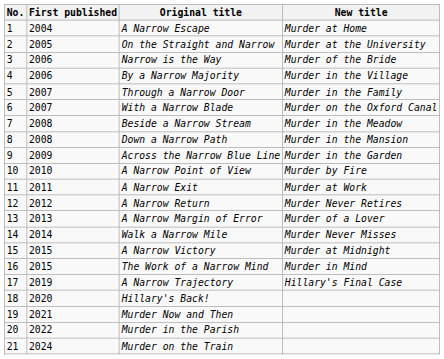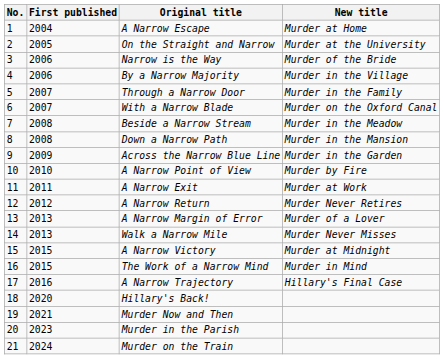 <table class="wikitable">
 <tr>
 <th>No.</th>
 <th>First published</th>
 <th>Original title</th>
 <th>New title</th>
 </tr>
 <tr>
 <td>1</td>
 <td>2004</td>
 <td><em>A Narrow Escape</em></td>
 <td><em>Murder at Home</em></td>
 </tr>
 <tr>
 <td>2</td>
 <td>2005</td>
 <td><em>On the Straight and Narrow</em></td>
 <td><em>Murder at the University</em></td>
 </tr>
 <tr>
 <td>3</td>
 <td>2006</td>
 <td><em>Narrow is the Way</em></td>
 <td><em>Murder of the Bride</em></td>
 </tr>
 <tr>
 <td>4</td>
 <td>2006</td>
 <td><em>By a Narrow Majority</em></td>
 <td><em>Murder in the Village</em></td>
 </tr>
 <tr>
 <td>5</td>
 <td>2007</td>
 <td><em>Through a Narrow Door</em></td>
 <td><em>Murder in the Family</em></td>
 </tr>
 <tr>
 <td>6</td>
 <td>2007</td>
 <td><em>With a Narrow Blade</em></td>
 <td><em>Murder on the Oxford Canal</em></td>
 </tr>
 <tr>
 <td>7</td>
 <td>2008</td>
 <td><em>Beside a Narrow Stream</em></td>
 <td><em>Murder in the Meadow</em></td>
 </tr>
 <tr>
 <td>8</td>
 <td>2008</td>
 <td><em>Down a Narrow Path</em></td>
 <td><em>Murder in the Mansion</em></td>
 </tr>
 <tr>
 <td>9</td>
 <td>2009</td>
 <td><em>Across the Narrow Blue Line</em></td>
 <td><em>Murder in the Garden</em></td>
 </tr>
 <tr>
 <td>10</td>
 <td>2010</td>
 <td><em>A Narrow Point of View</em></td>
 <td><em>Murder by Fire</em></td>
 </tr>
 <tr>
 <td>11</td>
 <td>2011</td>
 <td><em>A Narrow Exit</em></td>
 <td><em>Murder at Work</em></td>
 </tr>
 <tr>
 <td>12</td>
 <td>2012</td>
 <td><em>A Narrow Return</em></td>
 <td><em>Murder Never Retires</em></td>
 </tr>
 <tr>
 <td>13</td>
 <td>2013</td>
 <td><em>A Narrow Margin of Error</em></td>
 <td><em>Murder of a Lover</em></td>
 </tr>
 <tr>
 <td>14</td>
-<td>2014</td>
+<td>2013</td>
 <td><em>Walk a Narrow Mile</em></td>
 <td><em>Murder Never Misses</em></td>
 </tr>
 <tr>
 <td>15</td>
 <td>2015</td>
 <td><em>A Narrow Victory</em></td>
 <td><em>Murder at Midnight</em></td>
 </tr>
 <tr>
 <td>16</td>
 <td>2015</td>
 <td><em>The Work of a Narrow Mind</em></td>
 <td><em>Murder in Mind</em></td>
 </tr>
 <tr>
 <td>17</td>
-<td>2019</td>
+<td>2016</td>
 <td><em>A Narrow Trajectory</em></td>
 <td><em>Hillary's Final Case</em></td>
 </tr>
 <tr>
 <td>18</td>
 <td>2020</td>
 <td><em>Hillary's Back!</em></td>
 </tr>
 <tr>
 <td>19</td>
 <td>2021</td>
 <td><em>Murder Now and Then</em></td>
 <td></td>
 </tr>
 <tr>
 <td>20</td>
-<td>2022</td>
+<td>2023</td>
 <td><em>Murder in the Parish</em></td>
 <td></td>
 </tr>
 <tr>
 <td>21</td>
 <td>2024</td>
 <td><em>Murder on the Train</em></td>
 <td></td>
 </tr>
 </table>
